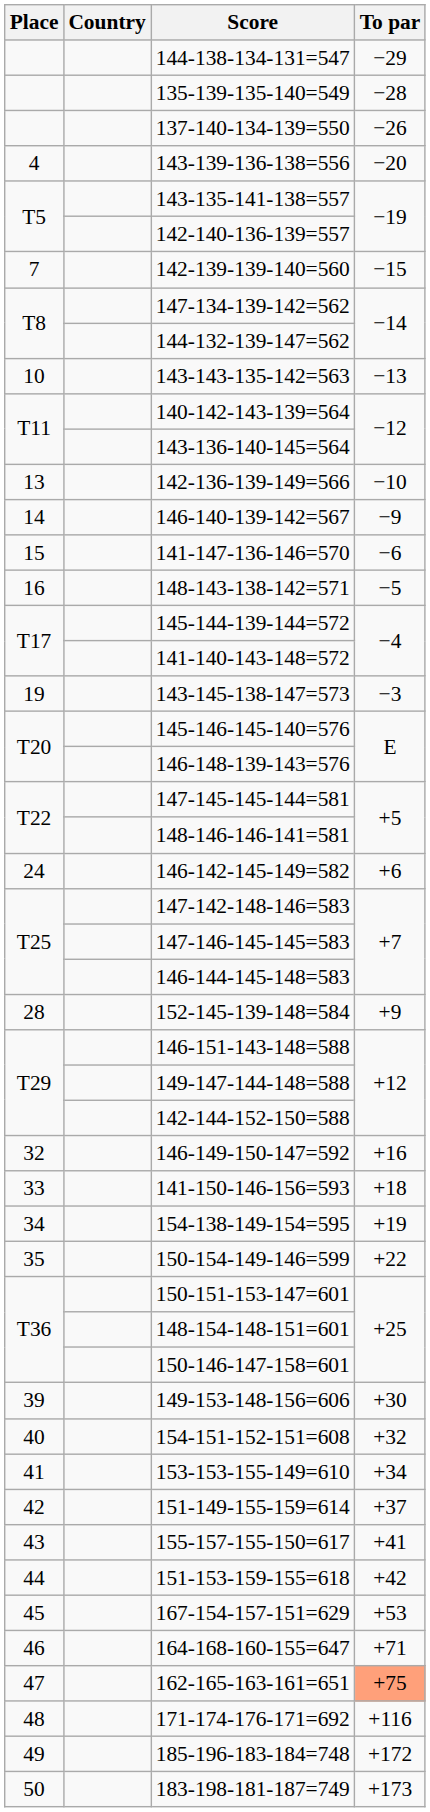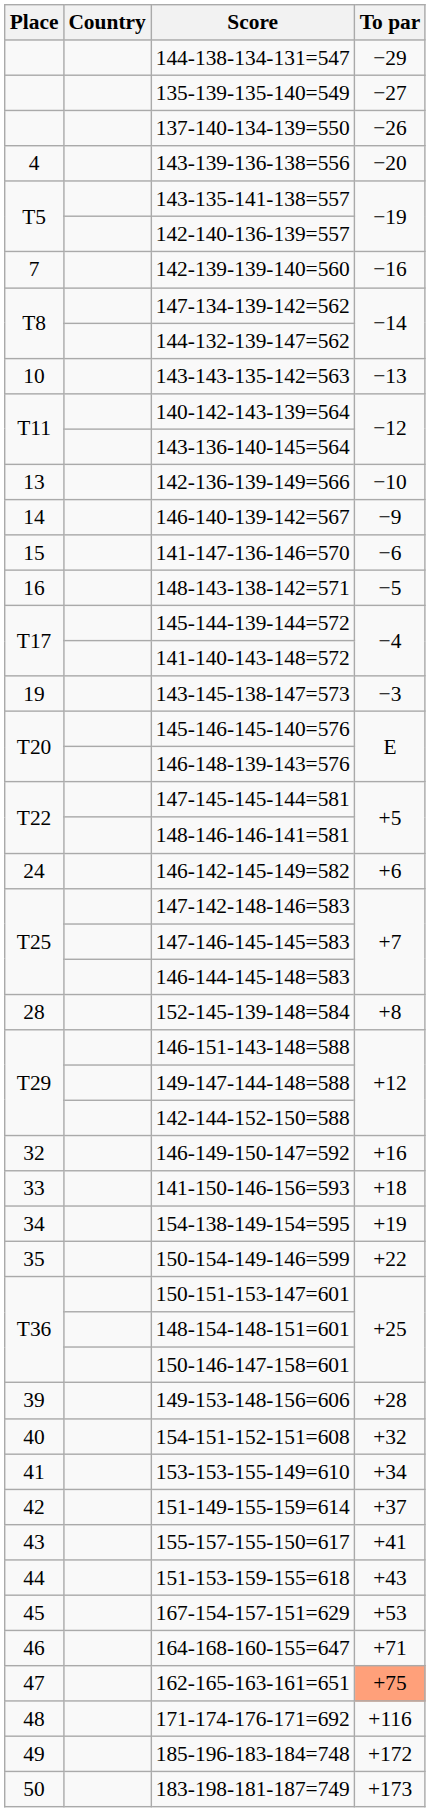 <table class="wikitable" style="font-size:95%;">
 <tr>
 <th>Place</th>
 <th>Country</th>
 <th>Score</th>
 <th>To par</th>
 </tr>
 <tr>
 <td align=center></td>
 <td></td>
 <td>144-138-134-131=547</td>
 <td align=center>−29</td>
 </tr>
 <tr>
 <td align=center></td>
 <td></td>
 <td>135-139-135-140=549</td>
-<td align=center>−28</td>
+<td align=center>−27</td>
 </tr>
 <tr>
 <td align=center></td>
 <td></td>
 <td>137-140-134-139=550</td>
 <td align=center>−26</td>
 </tr>
 <tr>
 <td align=center>4</td>
 <td></td>
 <td>143-139-136-138=556</td>
 <td align=center>−20</td>
 </tr>
 <tr>
 <td rowspan=2 align=center>T5</td>
 <td></td>
 <td>143-135-141-138=557</td>
 <td rowspan=2 align=center>−19</td>
 </tr>
 <tr>
 <td></td>
 <td>142-140-136-139=557</td>
 </tr>
 <tr>
 <td align=center>7</td>
 <td></td>
 <td>142-139-139-140=560</td>
-<td align=center>−15</td>
+<td align=center>−16</td>
 </tr>
 <tr>
 <td rowspan=2 align=center>T8</td>
 <td></td>
 <td>147-134-139-142=562</td>
 <td rowspan=2 align=center>−14</td>
 </tr>
 <tr>
 <td></td>
 <td>144-132-139-147=562</td>
 </tr>
 <tr>
 <td align=center>10</td>
 <td></td>
 <td>143-143-135-142=563</td>
 <td align=center>−13</td>
 </tr>
 <tr>
 <td rowspan=2 align=center>T11</td>
 <td></td>
 <td>140-142-143-139=564</td>
 <td rowspan=2 align=center>−12</td>
 </tr>
 <tr>
 <td></td>
 <td>143-136-140-145=564</td>
 </tr>
 <tr>
 <td align=center>13</td>
 <td></td>
 <td>142-136-139-149=566</td>
 <td align=center>−10</td>
 </tr>
 <tr>
 <td align=center>14</td>
 <td></td>
 <td>146-140-139-142=567</td>
 <td align=center>−9</td>
 </tr>
 <tr>
 <td align=center>15</td>
 <td></td>
 <td>141-147-136-146=570</td>
 <td align=center>−6</td>
 </tr>
 <tr>
 <td align=center>16</td>
 <td></td>
 <td>148-143-138-142=571</td>
 <td align=center>−5</td>
 </tr>
 <tr>
 <td rowspan=2 align=center>T17</td>
 <td></td>
 <td>145-144-139-144=572</td>
 <td rowspan=2 align=center>−4</td>
 </tr>
 <tr>
 <td></td>
 <td>141-140-143-148=572</td>
 </tr>
 <tr>
 <td align=center>19</td>
 <td></td>
 <td>143-145-138-147=573</td>
 <td align=center>−3</td>
 </tr>
 <tr>
 <td rowspan=2 align=center>T20</td>
 <td></td>
 <td>145-146-145-140=576</td>
 <td rowspan=2 align=center>E</td>
 </tr>
 <tr>
 <td></td>
 <td>146-148-139-143=576</td>
 </tr>
 <tr>
 <td rowspan=2 align=center>T22</td>
 <td></td>
 <td>147-145-145-144=581</td>
 <td rowspan=2 align=center>+5</td>
 </tr>
 <tr>
 <td></td>
 <td>148-146-146-141=581</td>
 </tr>
 <tr>
 <td align=center>24</td>
 <td></td>
 <td>146-142-145-149=582</td>
 <td align=center>+6</td>
 </tr>
 <tr>
 <td rowspan=3 align=center>T25</td>
 <td></td>
 <td>147-142-148-146=583</td>
 <td rowspan=3 align=center>+7</td>
 </tr>
 <tr>
 <td></td>
 <td>147-146-145-145=583</td>
 </tr>
 <tr>
 <td></td>
 <td>146-144-145-148=583</td>
 </tr>
 <tr>
 <td align=center>28</td>
 <td></td>
 <td>152-145-139-148=584</td>
-<td align=center>+9</td>
+<td align=center>+8</td>
 </tr>
 <tr>
 <td rowspan=3 align=center>T29</td>
 <td></td>
 <td>146-151-143-148=588</td>
 <td rowspan=3 align=center>+12</td>
 </tr>
 <tr>
 <td></td>
 <td>149-147-144-148=588</td>
 </tr>
 <tr>
 <td></td>
 <td>142-144-152-150=588</td>
 </tr>
 <tr>
 <td align=center>32</td>
 <td></td>
 <td>146-149-150-147=592</td>
 <td align=center>+16</td>
 </tr>
 <tr>
 <td align=center>33</td>
 <td></td>
 <td>141-150-146-156=593</td>
 <td align=center>+18</td>
 </tr>
 <tr>
 <td align=center>34</td>
 <td></td>
 <td>154-138-149-154=595</td>
 <td align=center>+19</td>
 </tr>
 <tr>
 <td align=center>35</td>
 <td></td>
 <td>150-154-149-146=599</td>
 <td align=center>+22</td>
 </tr>
 <tr>
 <td rowspan=3 align=center>T36</td>
 <td></td>
 <td>150-151-153-147=601</td>
 <td rowspan=3 align=center>+25</td>
 </tr>
 <tr>
 <td></td>
 <td>148-154-148-151=601</td>
 </tr>
 <tr>
 <td></td>
 <td>150-146-147-158=601</td>
 </tr>
 <tr>
 <td align=center>39</td>
 <td></td>
 <td>149-153-148-156=606</td>
-<td align=center>+30</td>
+<td align=center>+28</td>
 </tr>
 <tr>
 <td align=center>40</td>
 <td></td>
 <td>154-151-152-151=608</td>
 <td align=center>+32</td>
 </tr>
 <tr>
 <td align=center>41</td>
 <td></td>
 <td>153-153-155-149=610</td>
 <td align=center>+34</td>
 </tr>
 <tr>
 <td align=center>42</td>
 <td></td>
 <td>151-149-155-159=614</td>
 <td align=center>+37</td>
 </tr>
 <tr>
 <td align=center>43</td>
 <td></td>
 <td>155-157-155-150=617</td>
 <td align=center>+41</td>
 </tr>
 <tr>
 <td align=center>44</td>
 <td></td>
 <td>151-153-159-155=618</td>
-<td align=center>+42</td>
+<td align=center>+43</td>
 </tr>
 <tr>
 <td align=center>45</td>
 <td></td>
 <td>167-154-157-151=629</td>
 <td align=center>+53</td>
 </tr>
 <tr>
 <td align=center>46</td>
 <td></td>
 <td>164-168-160-155=647</td>
 <td align=center>+71</td>
 </tr>
 <tr>
 <td align=center>47</td>
 <td></td>
 <td>162-165-163-161=651</td>
 <td align=center style="background: lightsalmon;">+75</td>
 </tr>
 <tr>
 <td align=center>48</td>
 <td></td>
 <td>171-174-176-171=692</td>
 <td align=center>+116</td>
 </tr>
 <tr>
 <td align=center>49</td>
 <td></td>
 <td>185-196-183-184=748</td>
 <td align=center>+172</td>
 </tr>
 <tr>
 <td align=center>50</td>
 <td></td>
 <td>183-198-181-187=749</td>
 <td align=center>+173</td>
 </tr>
 </table>
